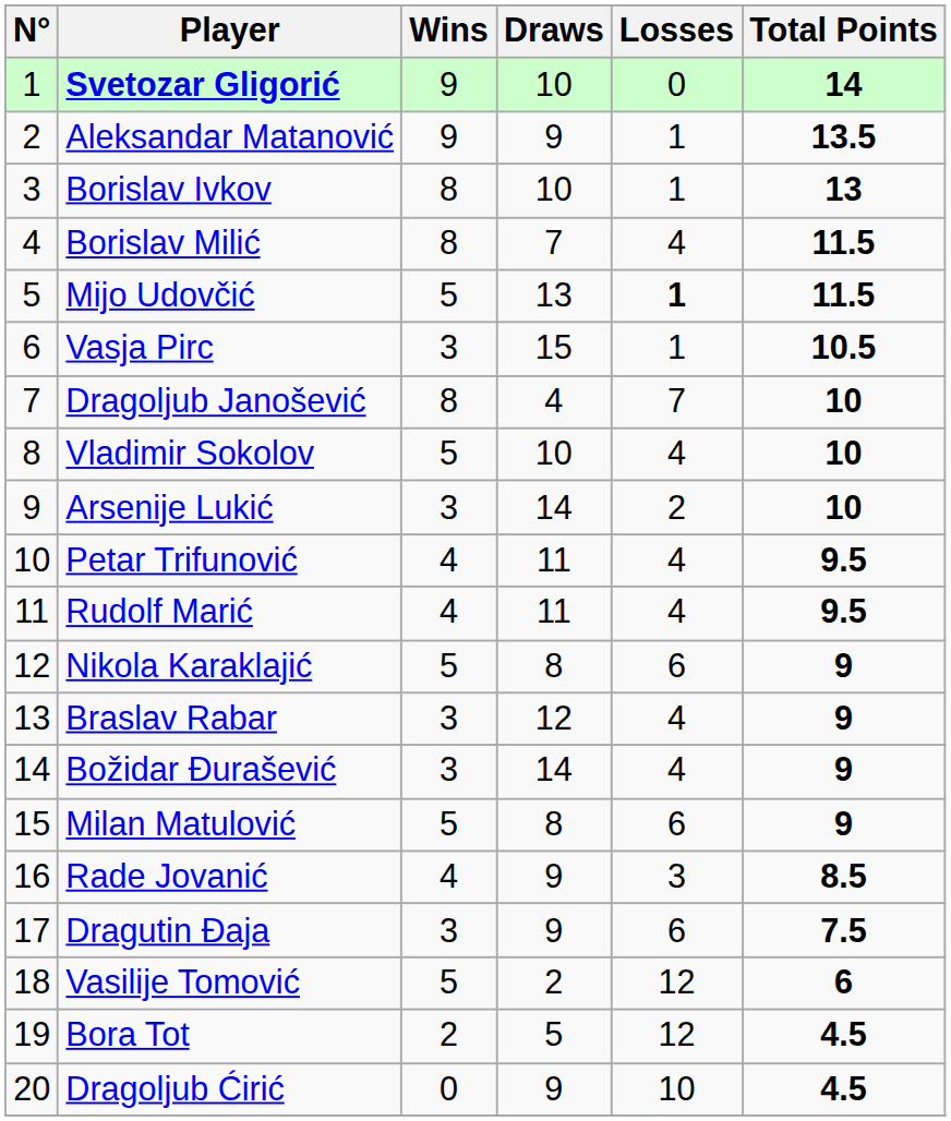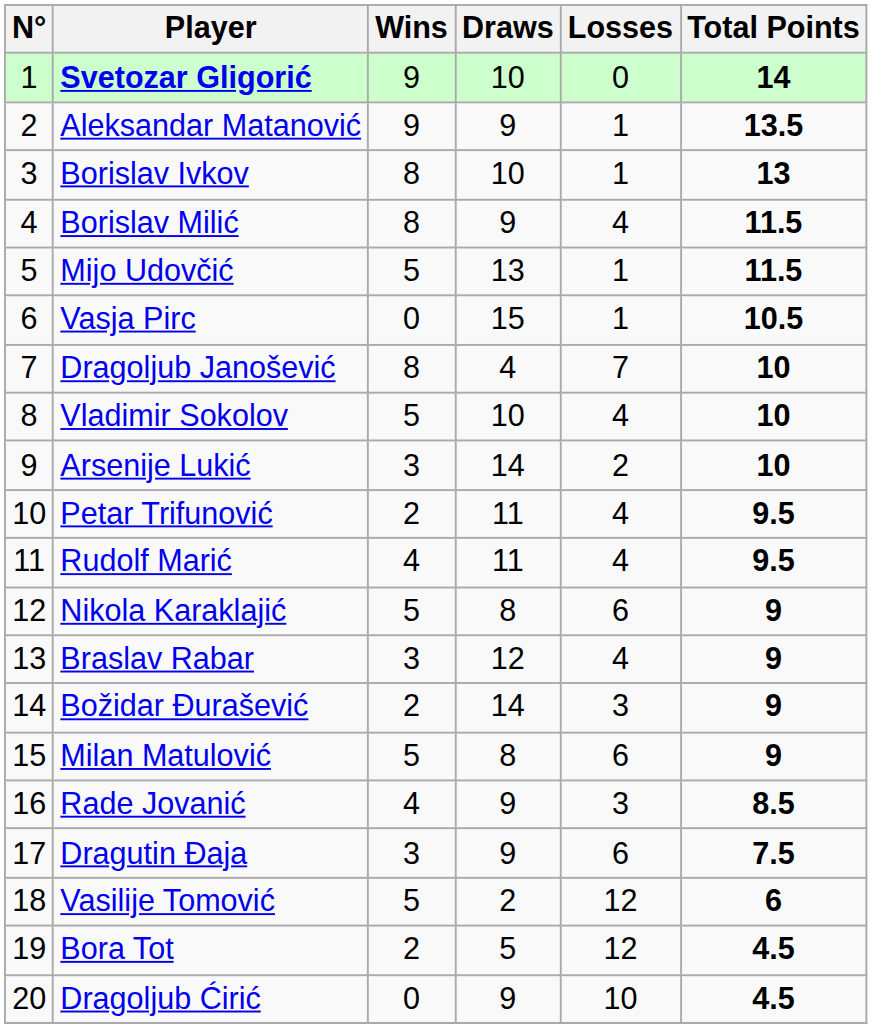 <table class="wikitable" border="1">
 <tr>
 <th>N°</th>
 <th>Player</th>
 <th>Wins</th>
 <th>Draws</th>
 <th>Losses</th>
 <th>Total Points</th>
 </tr>
 <tr align=center style="background:#ccffcc;">
 <td>1</td>
 <td align=left> <strong><a href='#'>Svetozar Gligorić</a></strong></td>
 <td>9</td>
 <td>10</td>
 <td>0</td>
 <td><strong>14</strong></td>
 </tr>
 <tr align=center>
 <td>2</td>
 <td align=left> <a href='#'>Aleksandar Matanović</a></td>
 <td>9</td>
 <td>9</td>
 <td>1</td>
 <td><strong>13.5</strong></td>
 </tr>
 <tr align=center>
 <td>3</td>
 <td align=left> <a href='#'>Borislav Ivkov</a></td>
 <td>8</td>
 <td>10</td>
 <td>1</td>
 <td><strong>13</strong></td>
 </tr>
 <tr align=center>
 <td>4</td>
 <td align=left> <a href='#'>Borislav Milić</a></td>
 <td>8</td>
-<td>7</td>
+<td>9</td>
 <td>4</td>
 <td><strong>11.5</strong></td>
 </tr>
 <tr align=center>
 <td>5</td>
 <td align=left> <a href='#'>Mijo Udovčić</a></td>
 <td>5</td>
 <td>13</td>
-<td><strong>1</strong></td>
+<td>1</td>
 <td><strong>11.5</strong></td>
 </tr>
 <tr align=center>
 <td>6</td>
 <td align=left> <a href='#'>Vasja Pirc</a></td>
-<td>3</td>
+<td>0</td>
 <td>15</td>
 <td>1</td>
 <td><strong>10.5</strong></td>
 </tr>
 <tr align=center>
 <td>7</td>
 <td align=left> <a href='#'>Dragoljub Janošević</a></td>
 <td>8</td>
 <td>4</td>
 <td>7</td>
 <td><strong>10</strong></td>
 </tr>
 <tr align=center>
 <td>8</td>
 <td align=left> <a href='#'>Vladimir Sokolov</a></td>
 <td>5</td>
 <td>10</td>
 <td>4</td>
 <td><strong>10</strong></td>
 </tr>
 <tr align=center>
 <td>9</td>
 <td align=left> <a href='#'>Arsenije Lukić</a></td>
 <td>3</td>
 <td>14</td>
 <td>2</td>
 <td><strong>10</strong></td>
 </tr>
 <tr align=center>
 <td>10</td>
 <td align=left> <a href='#'>Petar Trifunović</a></td>
-<td>4</td>
+<td>2</td>
 <td>11</td>
 <td>4</td>
 <td><strong>9.5</strong></td>
 </tr>
 <tr align=center>
 <td>11</td>
 <td align=left> <a href='#'>Rudolf Marić</a></td>
 <td>4</td>
 <td>11</td>
 <td>4</td>
 <td><strong>9.5</strong></td>
 </tr>
 <tr align=center>
 <td>12</td>
 <td align=left> <a href='#'>Nikola Karaklajić</a></td>
 <td>5</td>
 <td>8</td>
 <td>6</td>
 <td><strong>9</strong></td>
 </tr>
 <tr align=center>
 <td>13</td>
 <td align=left> <a href='#'>Braslav Rabar</a></td>
 <td>3</td>
 <td>12</td>
 <td>4</td>
 <td><strong>9</strong></td>
 </tr>
 <tr align=center>
 <td>14</td>
 <td align=left> <a href='#'>Božidar Đurašević</a></td>
+<td>2</td>
+<td>14</td>
 <td>3</td>
-<td>14</td>
-<td>4</td>
 <td><strong>9</strong></td>
 </tr>
 <tr align=center>
 <td>15</td>
 <td align=left> <a href='#'>Milan Matulović</a></td>
 <td>5</td>
 <td>8</td>
 <td>6</td>
 <td><strong>9</strong></td>
 </tr>
 <tr align=center>
 <td>16</td>
 <td align=left> <a href='#'>Rade Jovanić</a></td>
 <td>4</td>
 <td>9</td>
 <td>3</td>
 <td><strong>8.5</strong></td>
 </tr>
 <tr align=center>
 <td>17</td>
 <td align=left> <a href='#'>Dragutin Đaja</a></td>
 <td>3</td>
 <td>9</td>
 <td>6</td>
 <td><strong>7.5</strong></td>
 </tr>
 <tr align=center>
 <td>18</td>
 <td align=left> <a href='#'>Vasilije Tomović</a></td>
 <td>5</td>
 <td>2</td>
 <td>12</td>
 <td><strong>6</strong></td>
 </tr>
 <tr align=center>
 <td>19</td>
 <td align=left> <a href='#'>Bora Tot</a></td>
 <td>2</td>
 <td>5</td>
 <td>12</td>
 <td><strong>4.5</strong></td>
 </tr>
 <tr align=center>
 <td>20</td>
 <td align=left> <a href='#'>Dragoljub Ćirić</a></td>
 <td>0</td>
 <td>9</td>
 <td>10</td>
 <td><strong>4.5</strong></td>
 </tr>
 <tr align=center>
 </tr>
 </table>
